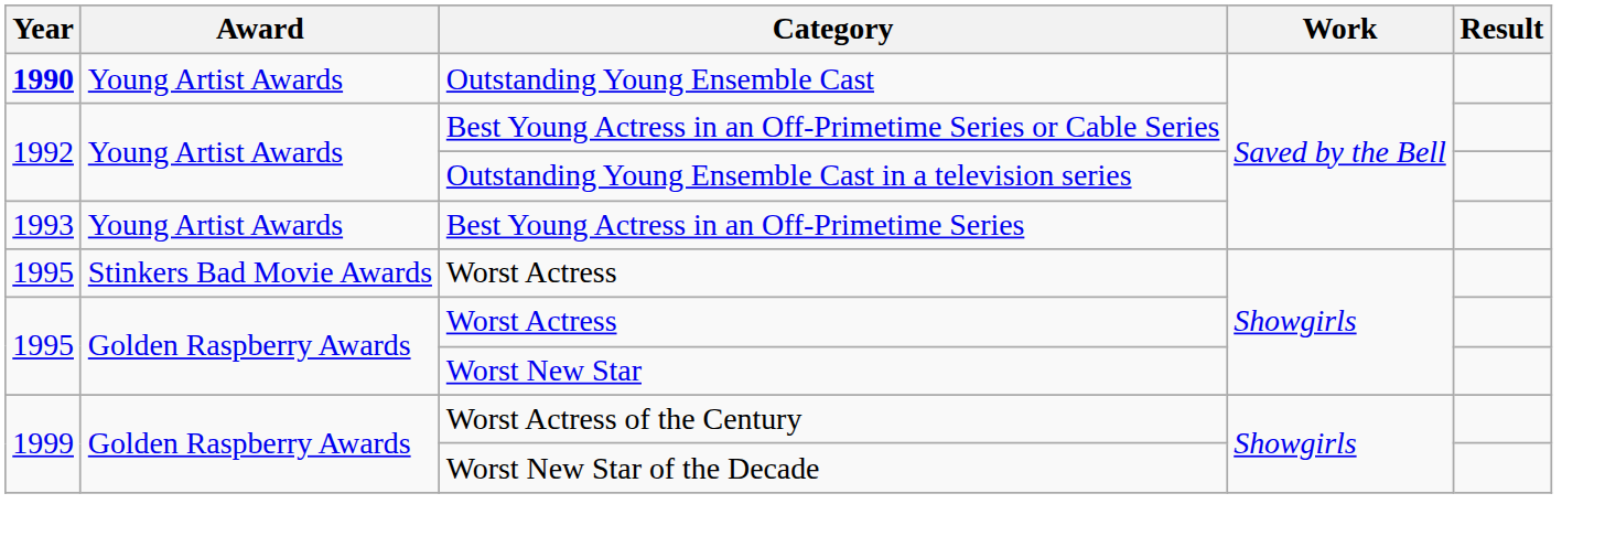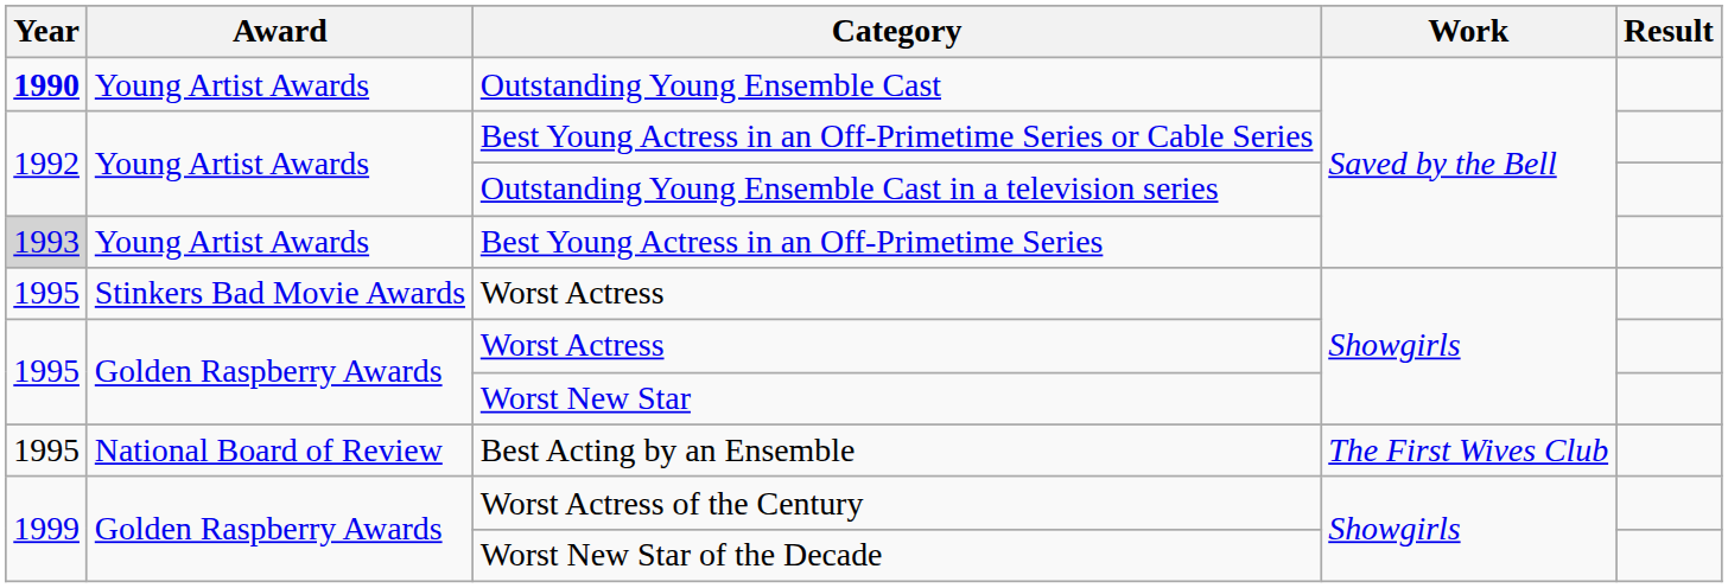 <table class="wikitable">
 <tr>
 <th>Year</th>
 <th>Award</th>
 <th>Category</th>
 <th>Work</th>
 <th>Result</th>
 </tr>
 <tr>
 <td><strong><a href='#'>1990</a></strong></td>
 <td><a href='#'>Young Artist Awards</a></td>
 <td><a href='#'>Outstanding Young Ensemble Cast</a></td>
 <td rowspan="4"><em><a href='#'>Saved by the Bell</a></em></td>
 <td></td>
 </tr>
 <tr>
 <td rowspan="2"><a href='#'>1992</a></td>
 <td rowspan="2"><a href='#'>Young Artist Awards</a></td>
 <td><a href='#'>Best Young Actress in an Off-Primetime Series or Cable Series</a></td>
 <td></td>
 </tr>
 <tr>
 <td><a href='#'>Outstanding Young Ensemble Cast in a television series</a></td>
 <td></td>
 </tr>
 <tr>
-<td><a href='#'>1993</a></td>
+<td style="background: lightgrey;"><a href='#'>1993</a></td>
 <td><a href='#'>Young Artist Awards</a></td>
 <td><a href='#'>Best Young Actress in an Off-Primetime Series</a></td>
 <td></td>
 </tr>
 <tr>
 <td><a href='#'>1995</a></td>
 <td><a href='#'>Stinkers Bad Movie Awards</a></td>
 <td>Worst Actress</td>
 <td rowspan="3"><em><a href='#'>Showgirls</a></em></td>
 <td></td>
 </tr>
 <tr>
 <td rowspan="2"><a href='#'>1995</a></td>
 <td rowspan="2"><a href='#'>Golden Raspberry Awards</a></td>
 <td><a href='#'>Worst Actress</a></td>
 <td></td>
 </tr>
 <tr>
 <td><a href='#'>Worst New Star</a></td>
 <td></td>
 </tr>
 <tr>
+<td>1995</td>
+<td><a href='#'>National Board of Review</a></td>
+<td>Best Acting by an Ensemble</td>
+<td><em><a href='#'>The First Wives Club</a></em></td>
+<td></td>
+</tr>
+<tr>
 <td rowspan="2"><a href='#'>1999</a></td>
 <td rowspan="2"><a href='#'>Golden Raspberry Awards</a></td>
 <td>Worst Actress of the Century</td>
 <td rowspan="2"><em><a href='#'>Showgirls</a></em></td>
 <td></td>
 </tr>
 <tr>
 <td>Worst New Star of the Decade</td>
 <td></td>
 </tr>
 </table>
